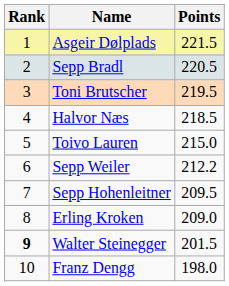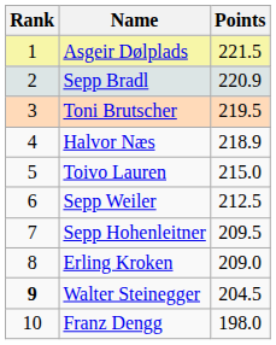 <table class="wikitable sortable">
 <tr>
 <th align=Center>Rank</th>
 <th>Name</th>
 <th>Points</th>
 </tr>
 <tr style="background:#F7F6A8">
 <td align=center>1</td>
 <td> <a href='#'>Asgeir Dølplads</a></td>
 <td align=center>221.5</td>
 </tr>
 <tr style="background: #DCE5E5;">
 <td align=center>2</td>
 <td> <a href='#'>Sepp Bradl</a></td>
-<td align=center>220.5</td>
+<td align=center>220.9</td>
 </tr>
 <tr style="background: #FFDAB9;">
 <td align=center>3</td>
 <td> <a href='#'>Toni Brutscher</a></td>
 <td align=center>219.5</td>
 </tr>
 <tr>
 <td align=center>4</td>
 <td> <a href='#'>Halvor Næs</a></td>
-<td align=center>218.5</td>
+<td align=center>218.9</td>
 </tr>
 <tr>
 <td align=center>5</td>
 <td> <a href='#'>Toivo Lauren</a></td>
 <td align=center>215.0</td>
 </tr>
 <tr>
 <td align=center>6</td>
 <td> <a href='#'>Sepp Weiler</a></td>
-<td align=center>212.2</td>
+<td align=center>212.5</td>
 </tr>
 <tr>
 <td align=center>7</td>
 <td> <a href='#'>Sepp Hohenleitner</a></td>
 <td align=center>209.5</td>
 </tr>
 <tr>
 <td align=center>8</td>
 <td> <a href='#'>Erling Kroken</a></td>
 <td align=center>209.0</td>
 </tr>
 <tr>
 <td align=center><strong>9</strong></td>
 <td> <a href='#'>Walter Steinegger</a></td>
-<td align=center>201.5</td>
+<td align=center>204.5</td>
 </tr>
 <tr>
 <td align=center>10</td>
 <td> <a href='#'>Franz Dengg</a></td>
 <td align=center>198.0</td>
 </tr>
 </table>
